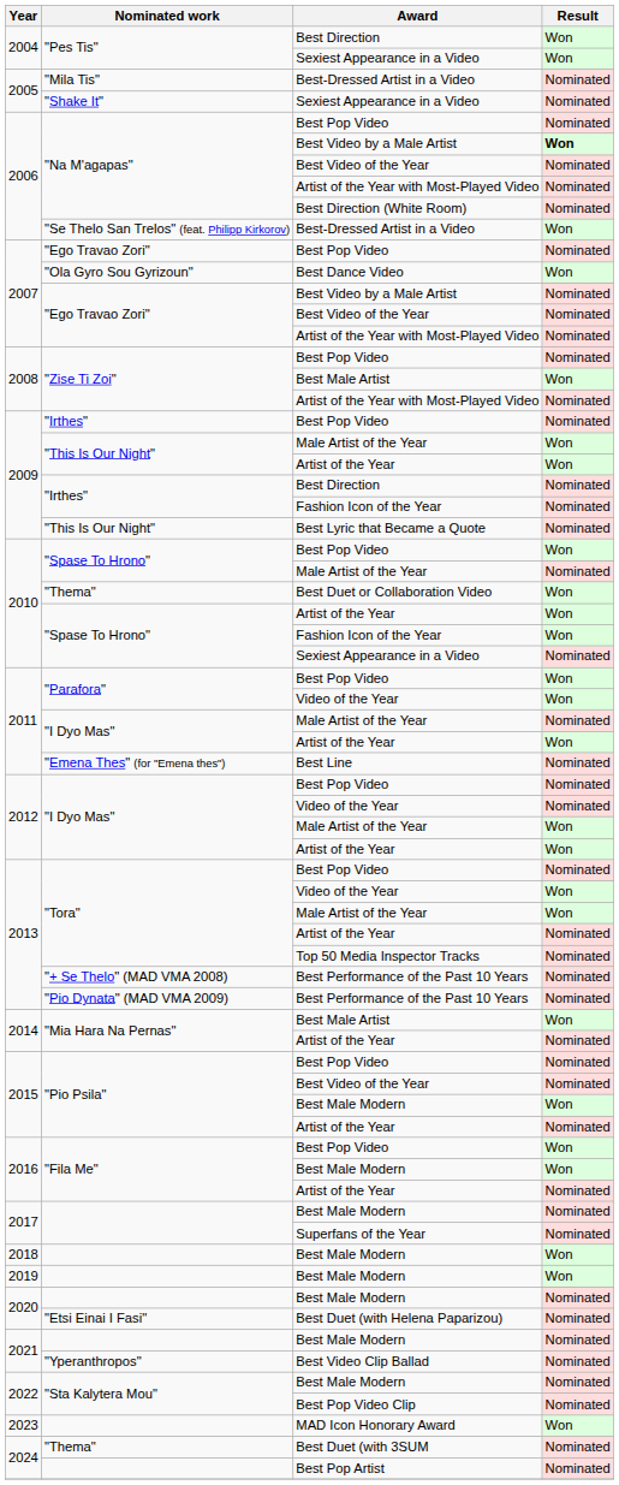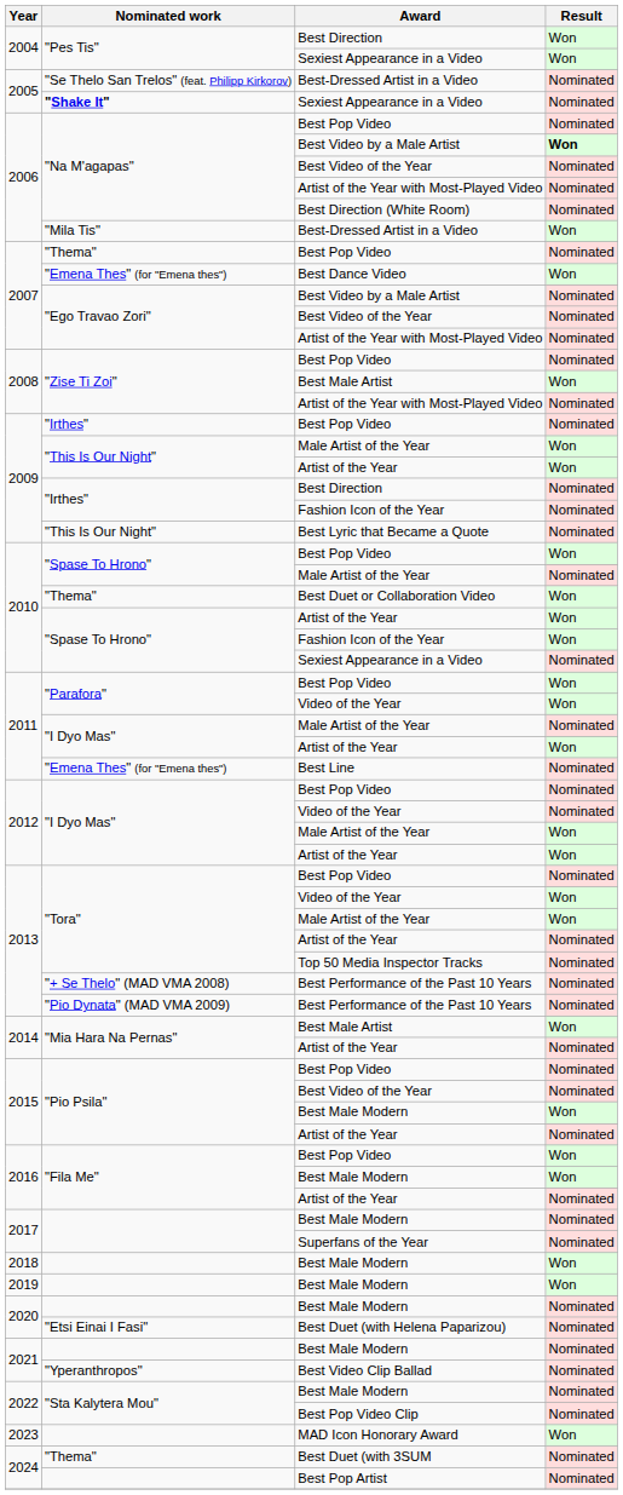 <table class="wikitable">
 <tr>
 <th>Year</th>
 <th>Nominated work</th>
 <th>Award</th>
 <th>Result</th>
 </tr>
 <tr>
 <td rowspan="2">2004</td>
 <td rowspan="2">"Pes Tis"</td>
 <td>Best Direction</td>
 <td style="background: #ddffdd">Won</td>
 </tr>
 <tr>
 <td>Sexiest Appearance in a Video</td>
 <td style="background: #ddffdd">Won</td>
 </tr>
 <tr>
 <td rowspan="2">2005</td>
-<td>"Mila Tis"</td>
+<td>"Se Thelo San Trelos" <small>(feat. <a href='#'>Philipp Kirkorov</a>)</small></td>
 <td>Best-Dressed Artist in a Video</td>
 <td style="background: #ffdddd">Nominated</td>
 </tr>
 <tr>
-<td>"<a href='#'>Shake It</a>"</td>
+<td><strong>"<a href='#'>Shake It</a>"</strong></td>
 <td>Sexiest Appearance in a Video</td>
 <td style="background: #ffdddd">Nominated</td>
 </tr>
 <tr>
 <td rowspan="6">2006</td>
 <td rowspan="5">"Na M'agapas"</td>
 <td>Best Pop Video</td>
 <td style="background: #ffdddd">Nominated</td>
 </tr>
 <tr>
 <td>Best Video by a Male Artist</td>
 <td style="background: #ddffdd"><strong>Won</strong></td>
 </tr>
 <tr>
 <td>Best Video of the Year</td>
 <td style="background: #ffdddd">Nominated</td>
 </tr>
 <tr>
 <td>Artist of the Year with Most-Played Video</td>
 <td style="background: #ffdddd">Nominated</td>
 </tr>
 <tr>
 <td>Best Direction (White Room)</td>
 <td style="background: #ffdddd">Nominated</td>
 </tr>
 <tr>
-<td>"Se Thelo San Trelos" <small>(feat. <a href='#'>Philipp Kirkorov</a>)</small></td>
+<td>"Mila Tis"</td>
 <td>Best-Dressed Artist in a Video</td>
 <td style="background: #ddffdd">Won</td>
 </tr>
 <tr>
 <td rowspan="5">2007</td>
-<td>"Ego Travao Zori"</td>
+<td>"Thema"</td>
 <td>Best Pop Video</td>
 <td style="background: #ffdddd">Nominated</td>
 </tr>
 <tr>
-<td>"Ola Gyro Sou Gyrizoun"</td>
+<td>"<a href='#'>Emena Thes</a>" <small>(for "Emena thes")</small></td>
 <td>Best Dance Video</td>
 <td style="background: #ddffdd">Won</td>
 </tr>
 <tr>
 <td rowspan="3">"Ego Travao Zori"</td>
 <td>Best Video by a Male Artist</td>
 <td style="background: #ffdddd">Nominated</td>
 </tr>
 <tr>
 <td>Best Video of the Year</td>
 <td style="background: #ffdddd">Nominated</td>
 </tr>
 <tr>
 <td>Artist of the Year with Most-Played Video</td>
 <td style="background: #ffdddd">Nominated</td>
 </tr>
 <tr>
 <td rowspan="3">2008</td>
 <td rowspan="3">"<a href='#'>Zise Ti Zoi</a>"</td>
 <td>Best Pop Video</td>
 <td style="background: #ffdddd">Nominated</td>
 </tr>
 <tr>
 <td>Best Male Artist</td>
 <td style="background: #ddffdd">Won</td>
 </tr>
 <tr>
 <td>Artist of the Year with Most-Played Video</td>
 <td style="background: #ffdddd">Nominated</td>
 </tr>
 <tr>
 <td rowspan="6">2009</td>
 <td rowspan="1">"<a href='#'>Irthes</a>"</td>
 <td>Best Pop Video</td>
 <td style="background: #ffdddd">Nominated</td>
 </tr>
 <tr>
 <td rowspan="2">"<a href='#'>This Is Our Night</a>"</td>
 <td>Male Artist of the Year</td>
 <td style="background: #ddffdd">Won</td>
 </tr>
 <tr>
 <td>Artist of the Year</td>
 <td style="background: #ddffdd">Won</td>
 </tr>
 <tr>
 <td rowspan="2">"Irthes"</td>
 <td>Best Direction</td>
 <td style="background: #ffdddd">Nominated</td>
 </tr>
 <tr>
 <td>Fashion Icon of the Year</td>
 <td style="background: #ffdddd">Nominated</td>
 </tr>
 <tr>
 <td rowspan="1">"This Is Our Night"</td>
 <td>Best Lyric that Became a Quote</td>
 <td style="background: #ffdddd">Nominated</td>
 </tr>
 <tr>
 <td rowspan="6">2010</td>
 <td rowspan="2">"<a href='#'>Spase To Hrono</a>"</td>
 <td>Best Pop Video</td>
 <td style="background: #ddffdd">Won</td>
 </tr>
 <tr>
 <td>Male Artist of the Year</td>
 <td style="background: #ffdddd">Nominated</td>
 </tr>
 <tr>
 <td>"Thema"</td>
 <td>Best Duet or Collaboration Video</td>
 <td style="background: #ddffdd">Won</td>
 </tr>
 <tr>
 <td rowspan="3">"Spase To Hrono"</td>
 <td>Artist of the Year</td>
 <td style="background: #ddffdd">Won</td>
 </tr>
 <tr>
 <td>Fashion Icon of the Year</td>
 <td style="background: #ddffdd">Won</td>
 </tr>
 <tr>
 <td>Sexiest Appearance in a Video</td>
 <td style="background: #ffdddd">Nominated</td>
 </tr>
 <tr>
 <td rowspan="5">2011</td>
 <td rowspan="2">"<a href='#'>Parafora</a>"</td>
 <td>Best Pop Video</td>
 <td style="background: #ddffdd">Won</td>
 </tr>
 <tr>
 <td>Video of the Year</td>
 <td style="background: #ddffdd">Won</td>
 </tr>
 <tr>
 <td rowspan="2">"I Dyo Mas"</td>
 <td>Male Artist of the Year</td>
 <td style="background: #ffdddd">Nominated</td>
 </tr>
 <tr>
 <td>Artist of the Year</td>
 <td style="background: #ddffdd">Won</td>
 </tr>
 <tr>
 <td>"<a href='#'>Emena Thes</a>" <small>(for "Emena thes")</small></td>
 <td>Best Line</td>
 <td style="background: #ffdddd">Nominated</td>
 </tr>
 <tr>
 <td rowspan="4">2012</td>
 <td rowspan="4">"I Dyo Mas"</td>
 <td>Best Pop Video</td>
 <td style="background: #ffdddd">Nominated</td>
 </tr>
 <tr>
 <td>Video of the Year</td>
 <td style="background: #ffdddd">Nominated</td>
 </tr>
 <tr>
 <td>Male Artist of the Year</td>
 <td style="background: #ddffdd">Won</td>
 </tr>
 <tr>
 <td>Artist of the Year</td>
 <td style="background: #ddffdd">Won</td>
 </tr>
 <tr>
 <td rowspan="7">2013</td>
 <td rowspan="5">"Tora"</td>
 <td>Best Pop Video</td>
 <td style="background: #ffdddd">Nominated</td>
 </tr>
 <tr>
 <td>Video of the Year</td>
 <td style="background: #ddffdd">Won</td>
 </tr>
 <tr>
 <td>Male Artist of the Year</td>
 <td style="background: #ddffdd">Won</td>
 </tr>
 <tr>
 <td>Artist of the Year</td>
 <td style="background: #ffdddd">Nominated</td>
 </tr>
 <tr>
 <td>Top 50 Media Inspector Tracks</td>
 <td style="background: #ffdddd">Nominated</td>
 </tr>
 <tr>
 <td>"<a href='#'>+ Se Thelo</a>" (MAD VMA 2008)</td>
 <td>Best Performance of the Past 10 Years</td>
 <td style="background: #ffdddd">Nominated</td>
 </tr>
 <tr>
 <td>"<a href='#'>Pio Dynata</a>" (MAD VMA 2009)</td>
 <td>Best Performance of the Past 10 Years</td>
 <td style="background: #ffdddd">Nominated</td>
 </tr>
 <tr>
 <td rowspan="2">2014</td>
 <td rowspan="2">"Mia Hara Na Pernas"</td>
 <td>Best Male Artist</td>
 <td style="background: #ddffdd">Won</td>
 </tr>
 <tr>
 <td>Artist of the Year</td>
 <td style="background: #ffdddd">Nominated</td>
 </tr>
 <tr>
 <td rowspan="4">2015</td>
 <td rowspan="4">"Pio Psila"</td>
 <td>Best Pop Video</td>
 <td style="background: #ffdddd">Nominated</td>
 </tr>
 <tr>
 <td>Best Video of the Year</td>
 <td style="background: #ffdddd">Nominated</td>
 </tr>
 <tr>
 <td>Best Male Modern</td>
 <td style="background: #ddffdd">Won</td>
 </tr>
 <tr>
 <td>Artist of the Year</td>
 <td style="background: #ffdddd">Nominated</td>
 </tr>
 <tr>
 <td rowspan="3">2016</td>
 <td rowspan="3">"Fila Me"</td>
 <td>Best Pop Video</td>
 <td style="background: #ddffdd">Won</td>
 </tr>
 <tr>
 <td>Best Male Modern</td>
 <td style="background: #ddffdd">Won</td>
 </tr>
 <tr>
 <td>Artist of the Year</td>
 <td style="background: #ffdddd">Nominated</td>
 </tr>
 <tr>
 <td rowspan="2">2017</td>
 <td rowspan="2"></td>
 <td>Best Male Modern</td>
 <td style="background: #ffdddd">Nominated</td>
 </tr>
 <tr>
 <td>Superfans of the Year</td>
 <td style="background: #ffdddd">Nominated</td>
 </tr>
 <tr>
 <td rowspan="1">2018</td>
 <td></td>
 <td>Best Male Modern</td>
 <td style="background: #ddffdd">Won</td>
 </tr>
 <tr>
 <td rowspan="1">2019</td>
 <td></td>
 <td>Best Male Modern</td>
 <td style="background: #ddffdd">Won</td>
 </tr>
 <tr>
 <td rowspan="2">2020</td>
 <td></td>
 <td>Best Male Modern</td>
 <td style="background: #ffdddd">Nominated</td>
 </tr>
 <tr>
 <td>"Etsi Einai I Fasi"</td>
 <td>Best Duet (with Helena Paparizou)</td>
 <td style="background: #ffdddd">Nominated</td>
 </tr>
 <tr>
 <td rowspan="2">2021</td>
 <td></td>
 <td>Best Male Modern</td>
 <td style="background: #ffdddd">Nominated</td>
 </tr>
 <tr>
 <td>"Yperanthropos"</td>
 <td>Best Video Clip Ballad</td>
 <td style="background: #ffdddd">Nominated</td>
 </tr>
 <tr>
 <td rowspan="2">2022</td>
 <td rowspan="2">"Sta Kalytera Mou"</td>
 <td>Best Male Modern</td>
 <td style="background: #ffdddd">Nominated</td>
 </tr>
 <tr>
 <td>Best Pop Video Clip</td>
 <td style="background: #ffdddd">Nominated</td>
 </tr>
 <tr>
 <td rowspan="1">2023</td>
 <td></td>
 <td>MAD Icon Honorary Award</td>
 <td style="background: #ddffdd">Won</td>
 </tr>
 <tr>
 <td rowspan="2">2024</td>
 <td>"Thema"</td>
 <td>Best Duet (with 3SUM</td>
 <td style="background: #ffdddd">Nominated</td>
 </tr>
 <tr>
 <td></td>
 <td>Best Pop Artist</td>
 <td style="background: #ffdddd">Nominated</td>
 </tr>
 <tr>
 </tr>
 </table>
